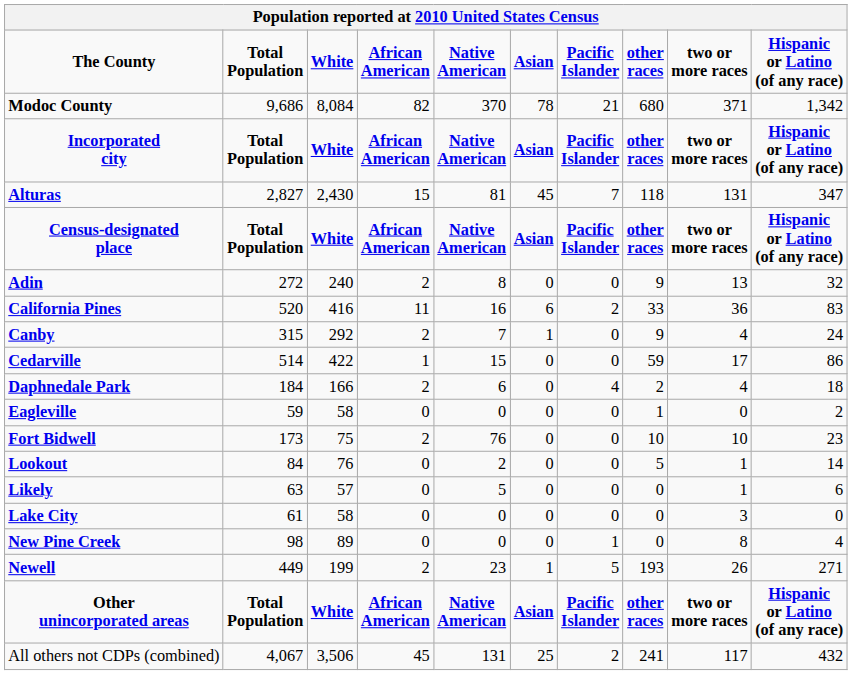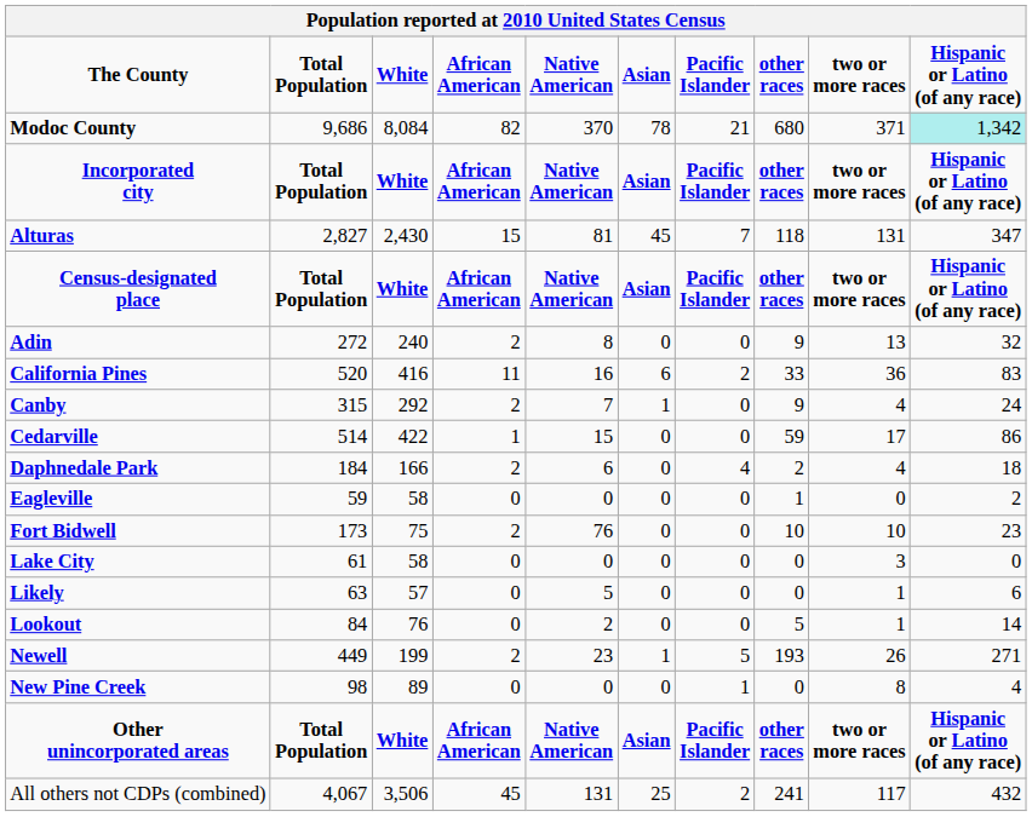 <table class="wikitable collapsible collapsed">
 <tr>
 <th colspan=10>Population reported at <a href='#'>2010 United States Census</a></th>
 </tr>
 <tr>
 <td style="text-align:center;"><strong>The County</strong></td>
 <td style="text-align:center;"><strong>Total<br>Population</strong></td>
 <td style="text-align:center;"><strong><a href='#'>White</a></strong></td>
 <td style="text-align:center;"><strong><a href='#'>African<br>American</a></strong></td>
 <td style="text-align:center;"><strong><a href='#'>Native<br>American</a></strong></td>
 <td style="text-align:center;"><strong><a href='#'>Asian</a></strong></td>
 <td style="text-align:center;"><strong><a href='#'>Pacific<br>Islander</a></strong></td>
 <td style="text-align:center;"><strong><a href='#'>other<br>races</a></strong></td>
 <td style="text-align:center;"><strong>two or<br>more races</strong></td>
 <td style="text-align:center;"><strong><a href='#'>Hispanic</a><br>or <a href='#'>Latino</a><br> (of any race)</strong></td>
 </tr>
 <tr>
 <td><strong> Modoc County</strong></td>
 <td align="right">9,686</td>
 <td align="right">8,084</td>
 <td align="right">82</td>
 <td align="right">370</td>
 <td align="right">78</td>
 <td align="right">21</td>
 <td align="right">680</td>
 <td align="right">371</td>
-<td align="right">1,342</td>
+<td align="right" style="background: paleturquoise;">1,342</td>
 </tr>
 <tr>
 <td style="text-align:center;"><strong><a href='#'>Incorporated<br>city</a></strong></td>
 <td style="text-align:center;"><strong>Total<br>Population</strong></td>
 <td style="text-align:center;"><strong><a href='#'>White</a></strong></td>
 <td style="text-align:center;"><strong><a href='#'>African<br>American</a></strong></td>
 <td style="text-align:center;"><strong><a href='#'>Native<br>American</a></strong></td>
 <td style="text-align:center;"><strong><a href='#'>Asian</a></strong></td>
 <td style="text-align:center;"><strong><a href='#'>Pacific<br>Islander</a></strong></td>
 <td style="text-align:center;"><strong><a href='#'>other<br>races</a></strong></td>
 <td style="text-align:center;"><strong>two or<br>more races</strong></td>
 <td style="text-align:center;"><strong><a href='#'>Hispanic</a><br>or <a href='#'>Latino</a><br> (of any race)</strong></td>
 </tr>
 <tr>
 <td><strong><a href='#'>Alturas</a></strong></td>
 <td align="right">2,827</td>
 <td align="right">2,430</td>
 <td align="right">15</td>
 <td align="right">81</td>
 <td align="right">45</td>
 <td align="right">7</td>
 <td align="right">118</td>
 <td align="right">131</td>
 <td align="right">347</td>
 </tr>
 <tr>
 <td style="text-align:center;"><strong><a href='#'>Census-designated<br>place</a></strong></td>
 <td style="text-align:center;"><strong>Total<br>Population</strong></td>
 <td style="text-align:center;"><strong><a href='#'>White</a></strong></td>
 <td style="text-align:center;"><strong><a href='#'>African<br>American</a></strong></td>
 <td style="text-align:center;"><strong><a href='#'>Native<br>American</a></strong></td>
 <td style="text-align:center;"><strong><a href='#'>Asian</a></strong></td>
 <td style="text-align:center;"><strong><a href='#'>Pacific<br>Islander</a></strong></td>
 <td style="text-align:center;"><strong><a href='#'>other<br>races</a></strong></td>
 <td style="text-align:center;"><strong>two or<br>more races</strong></td>
 <td style="text-align:center;"><strong><a href='#'>Hispanic</a><br>or <a href='#'>Latino</a><br> (of any race)</strong></td>
 </tr>
 <tr>
 <td><strong><a href='#'>Adin</a></strong></td>
 <td align="right">272</td>
 <td align="right">240</td>
 <td align="right">2</td>
 <td align="right">8</td>
 <td align="right">0</td>
 <td align="right">0</td>
 <td align="right">9</td>
 <td align="right">13</td>
 <td align="right">32</td>
 </tr>
 <tr>
 <td><strong><a href='#'>California Pines</a></strong></td>
 <td align="right">520</td>
 <td align="right">416</td>
 <td align="right">11</td>
 <td align="right">16</td>
 <td align="right">6</td>
 <td align="right">2</td>
 <td align="right">33</td>
 <td align="right">36</td>
 <td align="right">83</td>
 </tr>
 <tr>
 <td><strong><a href='#'>Canby</a></strong></td>
 <td align="right">315</td>
 <td align="right">292</td>
 <td align="right">2</td>
 <td align="right">7</td>
 <td align="right">1</td>
 <td align="right">0</td>
 <td align="right">9</td>
 <td align="right">4</td>
 <td align="right">24</td>
 </tr>
 <tr>
 <td><strong><a href='#'>Cedarville</a></strong></td>
 <td align="right">514</td>
 <td align="right">422</td>
 <td align="right">1</td>
 <td align="right">15</td>
 <td align="right">0</td>
 <td align="right">0</td>
 <td align="right">59</td>
 <td align="right">17</td>
 <td align="right">86</td>
 </tr>
 <tr>
 <td><strong><a href='#'>Daphnedale Park</a></strong></td>
 <td align="right">184</td>
 <td align="right">166</td>
 <td align="right">2</td>
 <td align="right">6</td>
 <td align="right">0</td>
 <td align="right">4</td>
 <td align="right">2</td>
 <td align="right">4</td>
 <td align="right">18</td>
 </tr>
 <tr>
 <td><strong><a href='#'>Eagleville</a></strong></td>
 <td align="right">59</td>
 <td align="right">58</td>
 <td align="right">0</td>
 <td align="right">0</td>
 <td align="right">0</td>
 <td align="right">0</td>
 <td align="right">1</td>
 <td align="right">0</td>
 <td align="right">2</td>
 </tr>
 <tr>
 <td><strong><a href='#'>Fort Bidwell</a></strong></td>
 <td align="right">173</td>
 <td align="right">75</td>
 <td align="right">2</td>
 <td align="right">76</td>
 <td align="right">0</td>
 <td align="right">0</td>
 <td align="right">10</td>
 <td align="right">10</td>
 <td align="right">23</td>
 </tr>
 <tr>
-<td><strong><a href='#'>Lookout</a></strong></td>
-<td align="right">84</td>
-<td align="right">76</td>
-<td align="right">0</td>
-<td align="right">2</td>
+<td><strong><a href='#'>Lake City</a></strong></td>
+<td align="right">61</td>
+<td align="right">58</td>
 <td align="right">0</td>
 <td align="right">0</td>
-<td align="right">5</td>
-<td align="right">1</td>
-<td align="right">14</td>
+<td align="right">0</td>
+<td align="right">0</td>
+<td align="right">0</td>
+<td align="right">3</td>
+<td align="right">0</td>
 </tr>
 <tr>
 <td><strong><a href='#'>Likely</a></strong></td>
 <td align="right">63</td>
 <td align="right">57</td>
 <td align="right">0</td>
 <td align="right">5</td>
 <td align="right">0</td>
 <td align="right">0</td>
 <td align="right">0</td>
 <td align="right">1</td>
 <td align="right">6</td>
 </tr>
 <tr>
-<td><strong><a href='#'>Lake City</a></strong></td>
-<td align="right">61</td>
-<td align="right">58</td>
+<td><strong><a href='#'>Lookout</a></strong></td>
+<td align="right">84</td>
+<td align="right">76</td>
+<td align="right">0</td>
+<td align="right">2</td>
 <td align="right">0</td>
 <td align="right">0</td>
-<td align="right">0</td>
-<td align="right">0</td>
-<td align="right">0</td>
-<td align="right">3</td>
-<td align="right">0</td>
+<td align="right">5</td>
+<td align="right">1</td>
+<td align="right">14</td>
+</tr>
+<tr>
+<td><strong><a href='#'>Newell</a></strong></td>
+<td align="right">449</td>
+<td align="right">199</td>
+<td align="right">2</td>
+<td align="right">23</td>
+<td align="right">1</td>
+<td align="right">5</td>
+<td align="right">193</td>
+<td align="right">26</td>
+<td align="right">271</td>
 </tr>
 <tr>
 <td><strong><a href='#'>New Pine Creek</a></strong></td>
 <td align="right">98</td>
 <td align="right">89</td>
 <td align="right">0</td>
 <td align="right">0</td>
 <td align="right">0</td>
 <td align="right">1</td>
 <td align="right">0</td>
 <td align="right">8</td>
 <td align="right">4</td>
-</tr>
-<tr>
-<td><strong><a href='#'>Newell</a></strong></td>
-<td align="right">449</td>
-<td align="right">199</td>
-<td align="right">2</td>
-<td align="right">23</td>
-<td align="right">1</td>
-<td align="right">5</td>
-<td align="right">193</td>
-<td align="right">26</td>
-<td align="right">271</td>
 </tr>
 <tr>
 <td style="text-align:center;"><strong>Other<br><a href='#'>unincorporated areas</a></strong></td>
 <td style="text-align:center;"><strong>Total<br>Population</strong></td>
 <td style="text-align:center;"><strong><a href='#'>White</a></strong></td>
 <td style="text-align:center;"><strong><a href='#'>African<br>American</a></strong></td>
 <td style="text-align:center;"><strong><a href='#'>Native<br>American</a></strong></td>
 <td style="text-align:center;"><strong><a href='#'>Asian</a></strong></td>
 <td style="text-align:center;"><strong><a href='#'>Pacific<br>Islander</a></strong></td>
 <td style="text-align:center;"><strong><a href='#'>other<br>races</a></strong></td>
 <td style="text-align:center;"><strong>two or<br>more races</strong></td>
 <td style="text-align:center;"><strong><a href='#'>Hispanic</a><br>or <a href='#'>Latino</a><br> (of any race)</strong></td>
 </tr>
 <tr>
 <td>All others not CDPs (combined)</td>
 <td align="right">4,067</td>
 <td align="right">3,506</td>
 <td align="right">45</td>
 <td align="right">131</td>
 <td align="right">25</td>
 <td align="right">2</td>
 <td align="right">241</td>
 <td align="right">117</td>
 <td align="right">432</td>
 </tr>
 </table>
